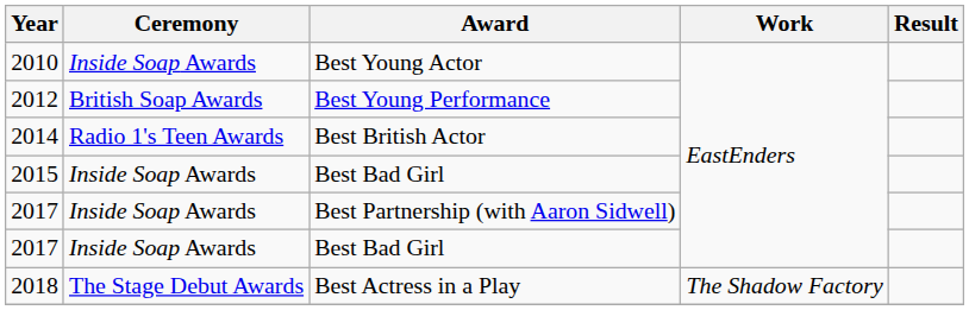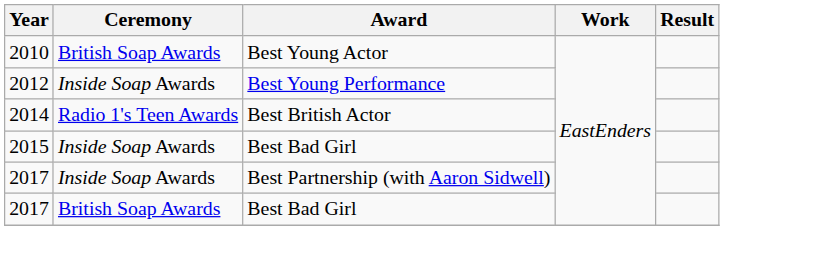 <table class="wikitable">
 <tr>
 <th>Year</th>
 <th>Ceremony</th>
 <th>Award</th>
 <th>Work</th>
 <th>Result</th>
 </tr>
 <tr>
 <td>2010</td>
-<td><a href='#'><em>Inside Soap</em> Awards</a></td>
+<td><a href='#'>British Soap Awards</a></td>
 <td>Best Young Actor</td>
 <td rowspan="6"><em>EastEnders</em></td>
 <td></td>
 </tr>
 <tr>
 <td>2012</td>
-<td><a href='#'>British Soap Awards</a></td>
+<td><em>Inside Soap</em> Awards</td>
 <td><a href='#'>Best Young Performance</a></td>
 <td></td>
 </tr>
 <tr>
 <td>2014</td>
 <td><a href='#'>Radio 1's Teen Awards</a></td>
 <td>Best British Actor</td>
 <td></td>
 </tr>
 <tr>
 <td>2015</td>
 <td><em>Inside Soap</em> Awards</td>
 <td>Best Bad Girl</td>
 <td></td>
 </tr>
 <tr>
 <td>2017</td>
 <td><em>Inside Soap</em> Awards</td>
 <td>Best Partnership (with <a href='#'>Aaron Sidwell</a>)</td>
 <td></td>
 </tr>
 <tr>
 <td>2017</td>
-<td><em>Inside Soap</em> Awards</td>
+<td><a href='#'>British Soap Awards</a></td>
 <td>Best Bad Girl</td>
-<td></td>
-</tr>
-<tr>
-<td>2018</td>
-<td><a href='#'>The Stage Debut Awards</a></td>
-<td>Best Actress in a Play</td>
-<td><em>The Shadow Factory</em></td>
 <td></td>
 </tr>
 <tr>
 </tr>
 </table>
